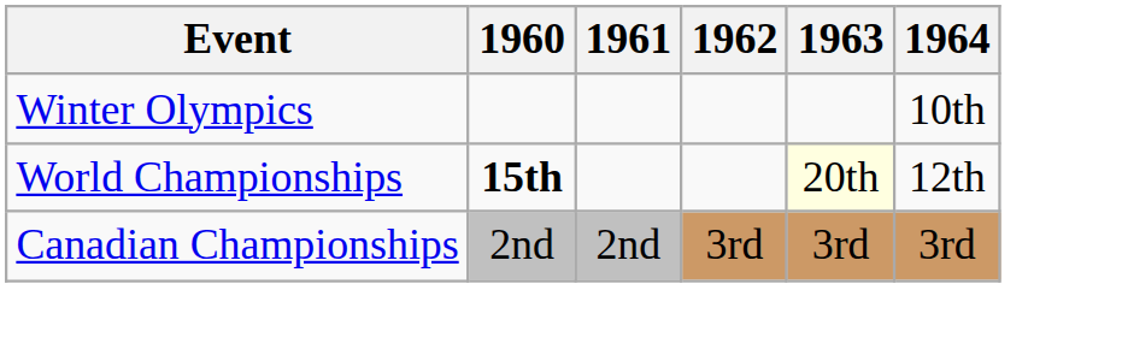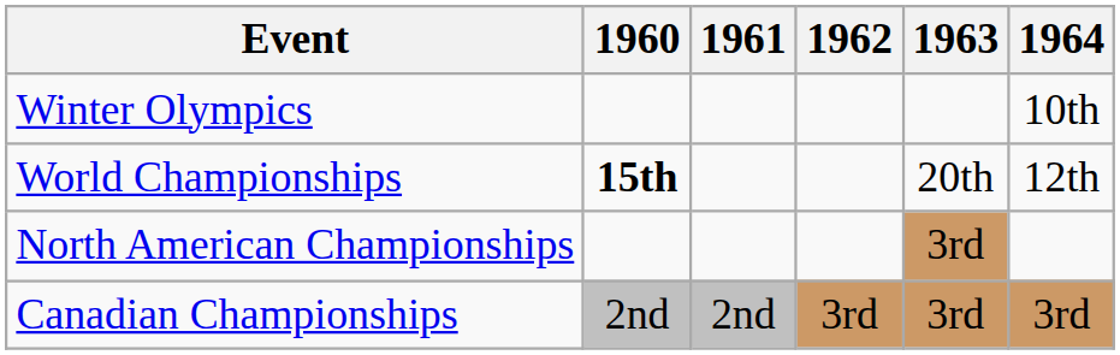 <table class="wikitable">
 <tr>
 <th>Event</th>
 <th>1960</th>
 <th>1961</th>
 <th>1962</th>
 <th>1963</th>
 <th>1964</th>
 </tr>
 <tr>
 <td><a href='#'>Winter Olympics</a></td>
 <td></td>
 <td></td>
 <td></td>
 <td></td>
 <td align="center">10th</td>
 </tr>
 <tr>
 <td><a href='#'>World Championships</a></td>
 <td align="center"><strong>15th</strong></td>
 <td></td>
 <td></td>
-<td align="center" style="background: lightyellow;">20th</td>
+<td align="center">20th</td>
 <td align="center">12th</td>
+</tr>
+<tr>
+<td><a href='#'>North American Championships</a></td>
+<td></td>
+<td></td>
+<td></td>
+<td align="center" bgcolor="cc9966">3rd</td>
+<td></td>
 </tr>
 <tr>
 <td><a href='#'>Canadian Championships</a></td>
 <td align="center" bgcolor="silver">2nd</td>
 <td align="center" bgcolor="silver">2nd</td>
 <td align="center" bgcolor="cc9966">3rd</td>
 <td align="center" bgcolor="cc9966">3rd</td>
 <td align="center" bgcolor="cc9966">3rd</td>
 </tr>
 </table>
